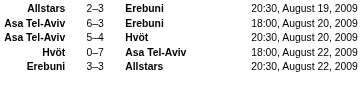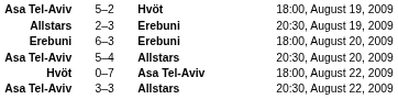 <table style="text-align:center; font-size:90%">
 <tr>
 <th width=180></th>
 <th width=80></th>
 <th width=180></th>
 <th width=200></th>
 </tr>
 <tr>
+<td align=right><strong>Asa Tel-Aviv</strong></td>
+<td>5–2</td>
+<td align=left><strong>Hvöt</strong></td>
+<td align=left>18:00,  August 19, 2009</td>
+</tr>
+<tr>
 <td align=right><strong>Allstars</strong></td>
 <td>2–3</td>
 <td align=left><strong>Erebuni</strong></td>
 <td align=left>20:30,  August 19, 2009</td>
 </tr>
 <tr>
-<td align=right><strong>Asa Tel-Aviv</strong></td>
+<td align=right><strong>Erebuni</strong></td>
 <td>6–3</td>
 <td align=left><strong>Erebuni</strong></td>
 <td align=left>18:00,  August 20, 2009</td>
 </tr>
 <tr>
 <td align=right><strong>Asa Tel-Aviv</strong></td>
 <td>5–4</td>
-<td align=left><strong>Hvöt</strong></td>
+<td align=left><strong>Allstars</strong></td>
 <td align=left>20:30,  August 20, 2009</td>
 </tr>
 <tr>
 <td align=right><strong>Hvöt</strong></td>
 <td>0–7</td>
 <td align=left><strong>Asa Tel-Aviv</strong></td>
 <td align=left>18:00,  August 22, 2009</td>
 </tr>
 <tr>
-<td align=right><strong>Erebuni</strong></td>
+<td align=right><strong>Asa Tel-Aviv</strong></td>
 <td>3–3</td>
 <td align=left><strong>Allstars</strong></td>
 <td align=left>20:30,  August 22, 2009</td>
 </tr>
 </table>
